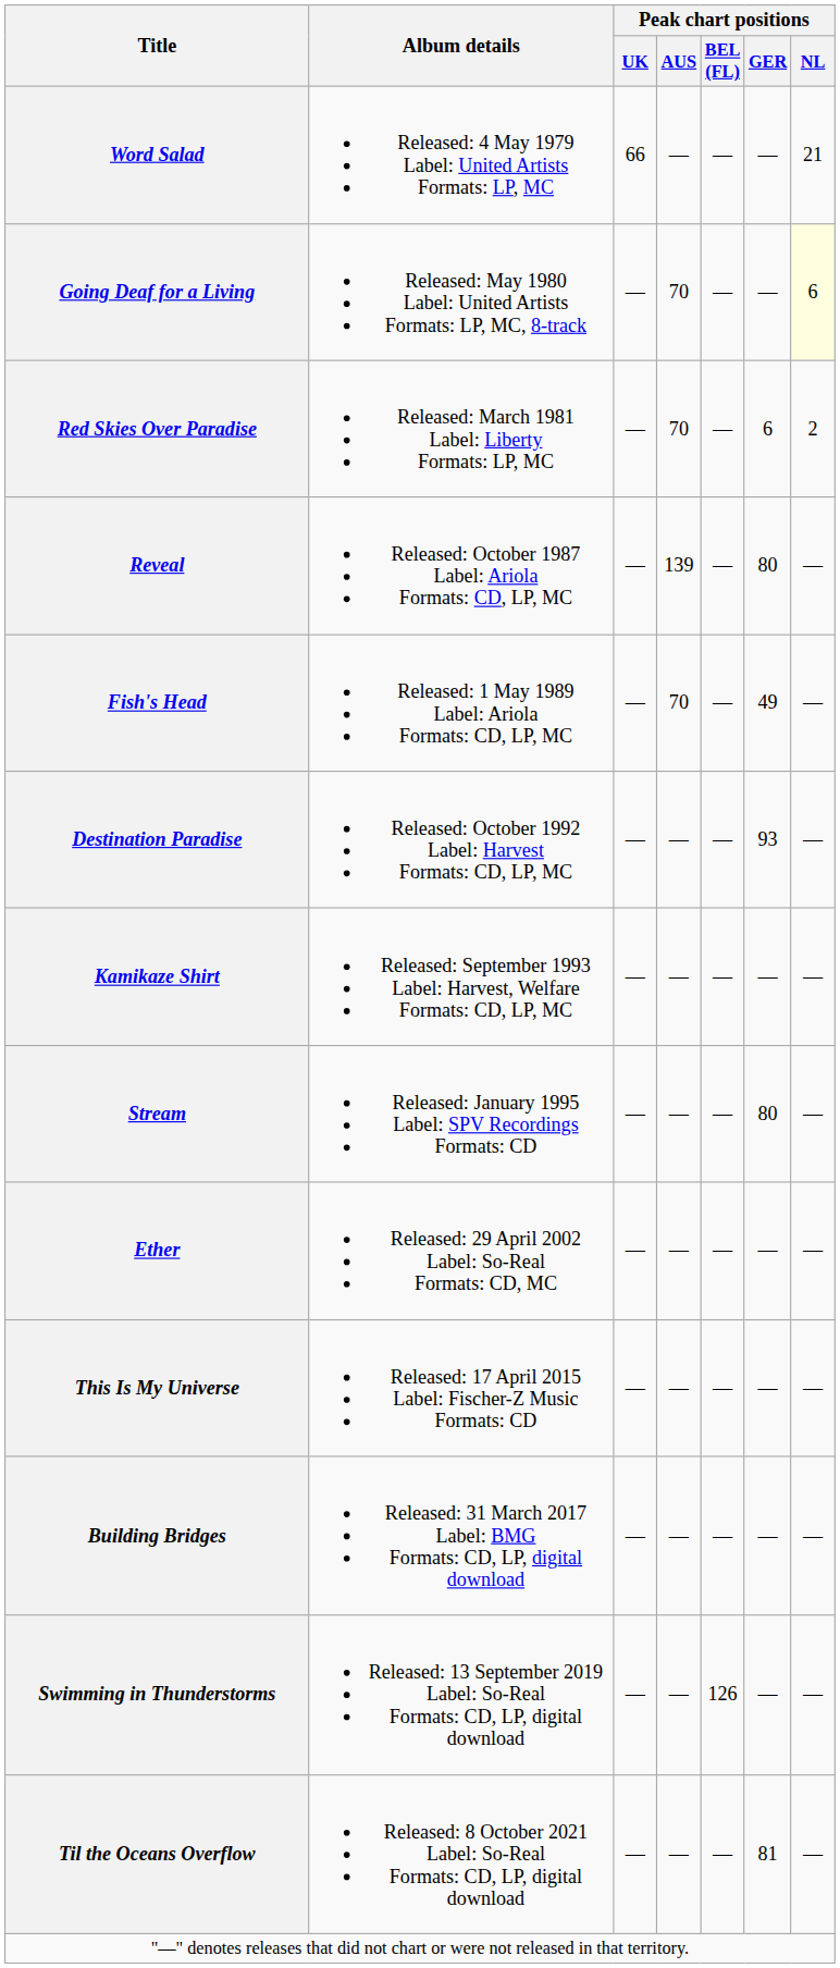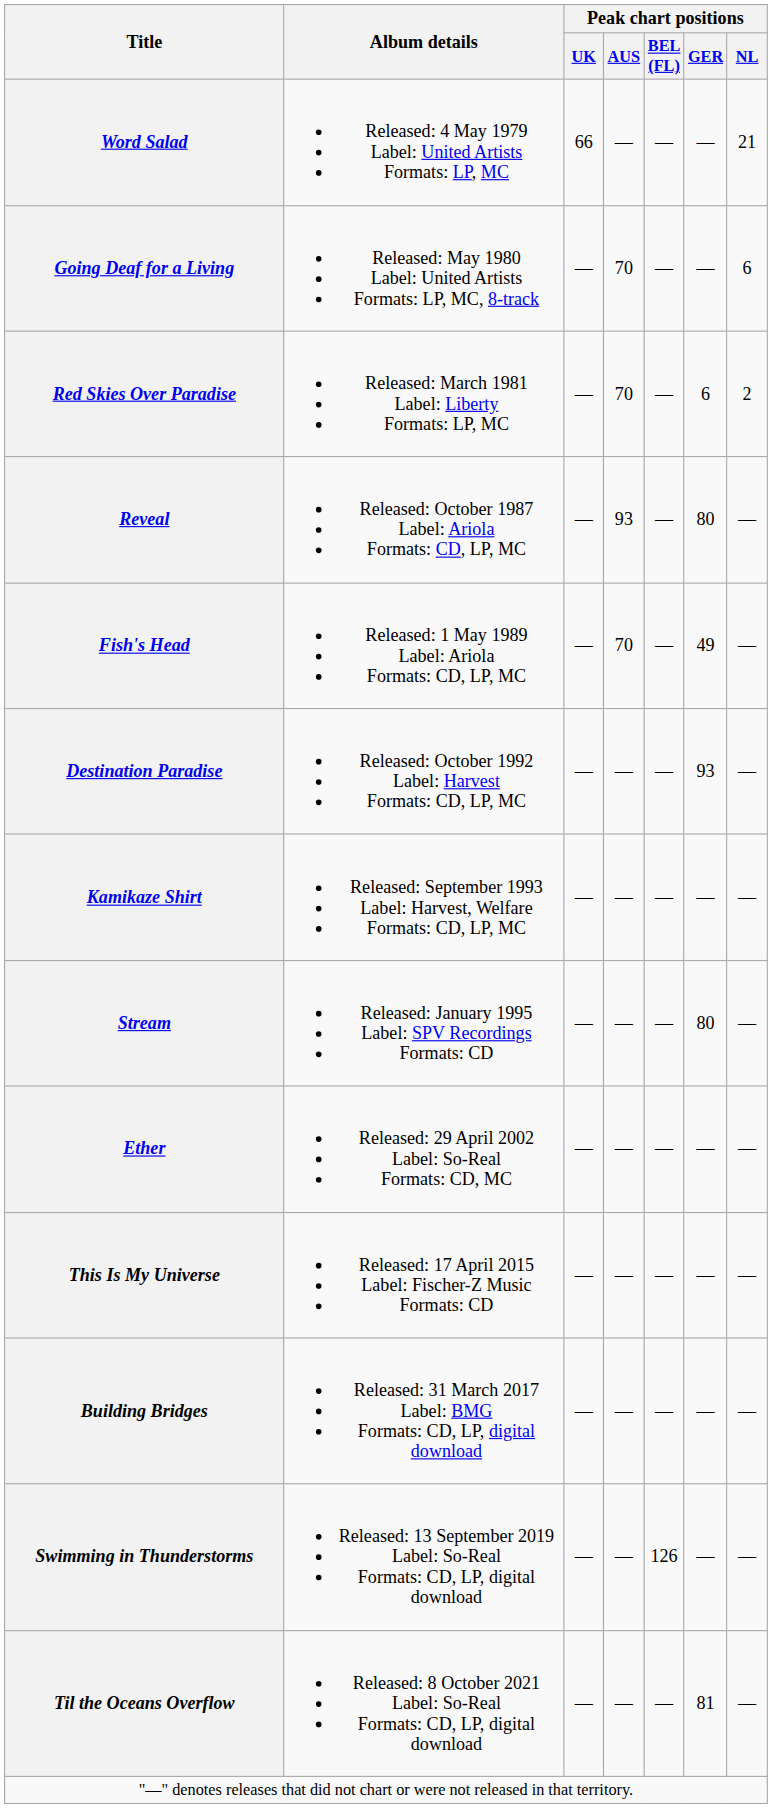 <table class="wikitable plainrowheaders" style="text-align:center;">
 <tr>
 <th rowspan="2" scope="col" style="width:15em;">Title</th>
 <th rowspan="2" scope="col" style="width:15em;">Album details</th>
 <th colspan="5">Peak chart positions</th>
 </tr>
 <tr>
 <th scope="col" style="width:2em;font-size:90%;"><a href='#'>UK</a><br></th>
 <th scope="col" style="width:2em;font-size:90%;"><a href='#'>AUS</a><br></th>
 <th scope="col" style="width:2em;font-size:90%;"><a href='#'>BEL<br>(FL)</a><br></th>
 <th scope="col" style="width:2em;font-size:90%;"><a href='#'>GER</a><br></th>
 <th scope="col" style="width:2em;font-size:90%;"><a href='#'>NL</a><br></th>
 </tr>
 <tr>
 <th scope="row"><em><a href='#'>Word Salad</a></em></th>
 <td><br><ul><li>Released: 4 May 1979</li><li>Label: <a href='#'>United Artists</a></li><li>Formats: <a href='#'>LP</a>, <a href='#'>MC</a></li></ul></td>
 <td>66</td>
 <td>—</td>
 <td>—</td>
 <td>—</td>
 <td>21</td>
 </tr>
 <tr>
 <th scope="row"><em><a href='#'>Going Deaf for a Living</a></em></th>
 <td><br><ul><li>Released: May 1980</li><li>Label: United Artists</li><li>Formats: LP, MC, <a href='#'>8-track</a></li></ul></td>
 <td>—</td>
 <td>70</td>
 <td>—</td>
 <td>—</td>
-<td style="background: lightyellow;">6</td>
+<td>6</td>
 </tr>
 <tr>
 <th scope="row"><em><a href='#'>Red Skies Over Paradise</a></em></th>
 <td><br><ul><li>Released: March 1981</li><li>Label: <a href='#'>Liberty</a></li><li>Formats: LP, MC</li></ul></td>
 <td>—</td>
 <td>70</td>
 <td>—</td>
 <td>6</td>
 <td>2</td>
 </tr>
 <tr>
 <th scope="row"><em><a href='#'>Reveal</a></em></th>
 <td><br><ul><li>Released: October 1987</li><li>Label: <a href='#'>Ariola</a></li><li>Formats: <a href='#'>CD</a>, LP, MC</li></ul></td>
 <td>—</td>
-<td>139</td>
+<td>93</td>
 <td>—</td>
 <td>80</td>
 <td>—</td>
 </tr>
 <tr>
 <th scope="row"><em><a href='#'>Fish's Head</a></em></th>
 <td><br><ul><li>Released: 1 May 1989</li><li>Label: Ariola</li><li>Formats: CD, LP, MC</li></ul></td>
 <td>—</td>
 <td>70</td>
 <td>—</td>
 <td>49</td>
 <td>—</td>
 </tr>
 <tr>
 <th scope="row"><em><a href='#'>Destination Paradise</a></em></th>
 <td><br><ul><li>Released: October 1992</li><li>Label: <a href='#'>Harvest</a></li><li>Formats: CD, LP, MC</li></ul></td>
 <td>—</td>
 <td>—</td>
 <td>—</td>
 <td>93</td>
 <td>—</td>
 </tr>
 <tr>
 <th scope="row"><em><a href='#'>Kamikaze Shirt</a></em></th>
 <td><br><ul><li>Released: September 1993</li><li>Label: Harvest, Welfare</li><li>Formats: CD, LP, MC</li></ul></td>
 <td>—</td>
 <td>—</td>
 <td>—</td>
 <td>—</td>
 <td>—</td>
 </tr>
 <tr>
 <th scope="row"><em><a href='#'>Stream</a></em></th>
 <td><br><ul><li>Released: January 1995</li><li>Label: <a href='#'>SPV Recordings</a></li><li>Formats: CD</li></ul></td>
 <td>—</td>
 <td>—</td>
 <td>—</td>
 <td>80</td>
 <td>—</td>
 </tr>
 <tr>
 <th scope="row"><em><a href='#'>Ether</a></em></th>
 <td><br><ul><li>Released: 29 April 2002</li><li>Label: So-Real</li><li>Formats: CD, MC</li></ul></td>
 <td>—</td>
 <td>—</td>
 <td>—</td>
 <td>—</td>
 <td>—</td>
 </tr>
 <tr>
 <th scope="row"><em>This Is My Universe</em></th>
 <td><br><ul><li>Released: 17 April 2015</li><li>Label: Fischer-Z Music</li><li>Formats: CD</li></ul></td>
 <td>—</td>
 <td>—</td>
 <td>—</td>
 <td>—</td>
 <td>—</td>
 </tr>
 <tr>
 <th scope="row"><em>Building Bridges</em></th>
 <td><br><ul><li>Released: 31 March 2017</li><li>Label: <a href='#'>BMG</a></li><li>Formats: CD, LP, <a href='#'>digital download</a></li></ul></td>
 <td>—</td>
 <td>—</td>
 <td>—</td>
 <td>—</td>
 <td>—</td>
 </tr>
 <tr>
 <th scope="row"><em>Swimming in Thunderstorms</em></th>
 <td><br><ul><li>Released: 13 September 2019</li><li>Label: So-Real</li><li>Formats: CD, LP, digital download</li></ul></td>
 <td>—</td>
 <td>—</td>
 <td>126</td>
 <td>—</td>
 <td>—</td>
 </tr>
 <tr>
 <th scope="row"><em>Til the Oceans Overflow</em></th>
 <td><br><ul><li>Released: 8 October 2021</li><li>Label: So-Real</li><li>Formats: CD, LP, digital download</li></ul></td>
 <td>—</td>
 <td>—</td>
 <td>—</td>
 <td>81</td>
 <td>—</td>
 </tr>
 <tr>
 <td colspan="7" style="font-size:90%">"—" denotes releases that did not chart or were not released in that territory.</td>
 </tr>
 </table>
